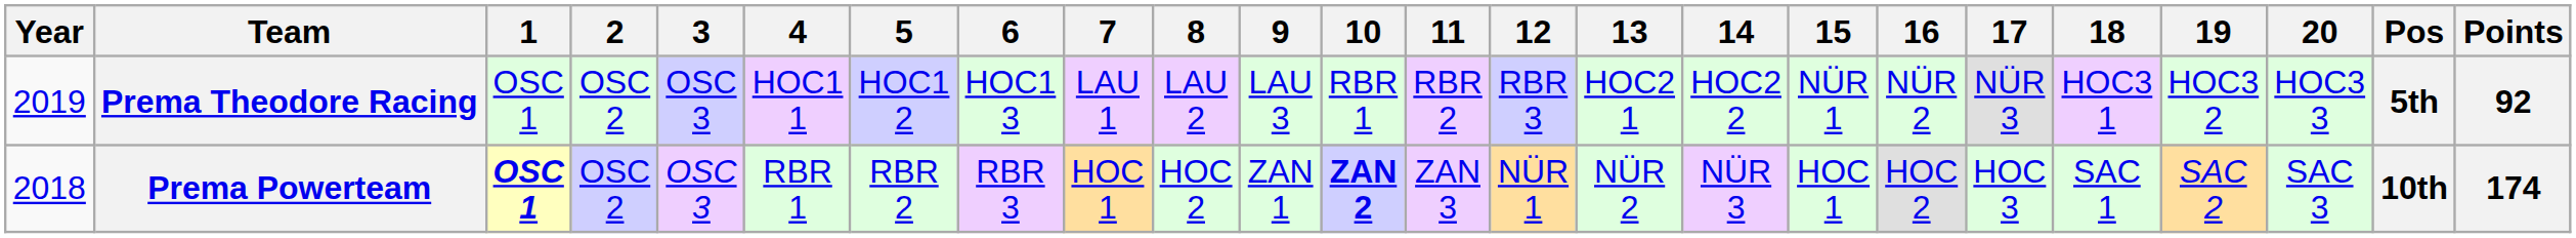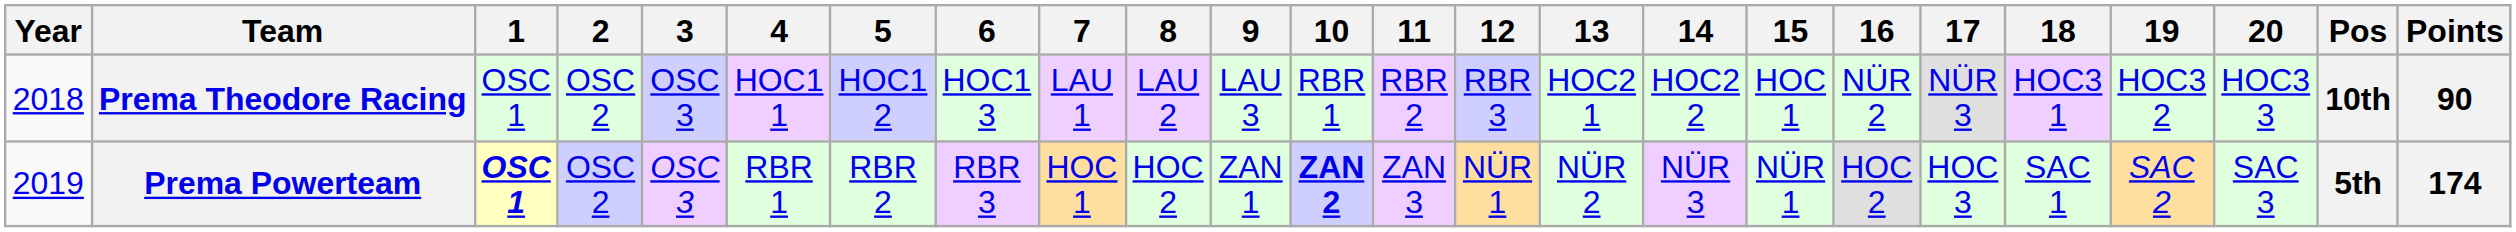 <table class="wikitable" style="text-align:center; font-size:85%">
 <tr>
 <th>Year</th>
 <th>Team</th>
 <th>1</th>
 <th>2</th>
 <th>3</th>
 <th>4</th>
 <th>5</th>
 <th>6</th>
 <th>7</th>
 <th>8</th>
 <th>9</th>
 <th>10</th>
 <th>11</th>
 <th>12</th>
 <th>13</th>
 <th>14</th>
 <th>15</th>
 <th>16</th>
 <th>17</th>
 <th>18</th>
 <th>19</th>
 <th>20</th>
 <th>Pos</th>
 <th>Points</th>
 </tr>
 <tr>
-<td><a href='#'>2019</a></td>
+<td><a href='#'>2018</a></td>
 <th nowrap><a href='#'>Prema Theodore Racing</a></th>
 <td style="background:#DFFFDF;"><a href='#'>OSC<br>1</a><br></td>
 <td style="background:#DFFFDF;"><a href='#'>OSC<br>2</a><br></td>
 <td style="background:#CFCFFF;"><a href='#'>OSC<br>3</a><br></td>
 <td style="background:#EFCFFF;"><a href='#'>HOC1<br>1</a><br></td>
 <td style="background:#CFCFFF;"><a href='#'>HOC1<br>2</a><br></td>
 <td style="background:#DFFFDF;"><a href='#'>HOC1<br>3</a><br></td>
 <td style="background:#EFCFFF;"><a href='#'>LAU<br>1</a><br></td>
 <td style="background:#EFCFFF;"><a href='#'>LAU<br>2</a><br></td>
 <td style="background:#DFFFDF;"><a href='#'>LAU<br>3</a><br></td>
 <td style="background:#DFFFDF;"><a href='#'>RBR<br>1</a><br></td>
 <td style="background:#EFCFFF;"><a href='#'>RBR<br>2</a><br></td>
 <td style="background:#CFCFFF;"><a href='#'>RBR<br>3</a><br></td>
 <td style="background:#DFFFDF;"><a href='#'>HOC2<br>1</a><br></td>
 <td style="background:#DFFFDF;"><a href='#'>HOC2<br>2</a><br></td>
-<td style="background:#DFFFDF;"><a href='#'>NÜR<br>1</a><br></td>
+<td style="background:#DFFFDF;"><a href='#'>HOC<br>1</a><br></td>
 <td style="background:#DFFFDF;"><a href='#'>NÜR<br>2</a><br></td>
 <td style="background:#DFDFDF;"><a href='#'>NÜR<br>3</a><br></td>
 <td style="background:#EFCFFF;"><a href='#'>HOC3<br>1</a><br></td>
 <td style="background:#DFFFDF;"><a href='#'>HOC3<br>2</a><br></td>
 <td style="background:#DFFFDF;"><a href='#'>HOC3<br>3</a><br></td>
-<th>5th</th>
-<th>92</th>
+<th>10th</th>
+<th>90</th>
 </tr>
 <tr>
-<td><a href='#'>2018</a></td>
+<td><a href='#'>2019</a></td>
 <th nowrap><a href='#'>Prema Powerteam</a></th>
 <td style="background:#FFFFBF;"><strong><em><a href='#'>OSC<br>1</a></em></strong><br></td>
 <td style="background:#CFCFFF;"><a href='#'>OSC<br>2</a><br></td>
 <td style="background:#EFCFFF;"><em><a href='#'>OSC<br>3</a></em><br></td>
 <td style="background:#DFFFDF;"><a href='#'>RBR<br>1</a><br></td>
 <td style="background:#DFFFDF;"><a href='#'>RBR<br>2</a><br></td>
 <td style="background:#EFCFFF;"><a href='#'>RBR<br>3</a><br></td>
 <td style="background:#FFDF9F;"><a href='#'>HOC<br>1</a><br></td>
 <td style="background:#DFFFDF;"><a href='#'>HOC<br>2</a><br></td>
 <td style="background:#DFFFDF;"><a href='#'>ZAN<br>1</a><br></td>
 <td style="background:#CFCFFF;"><strong><a href='#'>ZAN<br>2</a></strong><br></td>
 <td style="background:#EFCFFF;"><a href='#'>ZAN<br>3</a><br></td>
 <td style="background:#FFDF9F;"><a href='#'>NÜR<br>1</a><br></td>
 <td style="background:#DFFFDF;"><a href='#'>NÜR<br>2</a><br></td>
 <td style="background:#EFCFFF;"><a href='#'>NÜR<br>3</a><br></td>
-<td style="background:#DFFFDF;"><a href='#'>HOC<br>1</a><br></td>
+<td style="background:#DFFFDF;"><a href='#'>NÜR<br>1</a><br></td>
 <td style="background:#DFDFDF;"><a href='#'>HOC<br>2</a><br></td>
 <td style="background:#DFFFDF;"><a href='#'>HOC<br>3</a><br></td>
 <td style="background:#DFFFDF;"><a href='#'>SAC<br>1</a><br></td>
 <td style="background:#FFDF9F;"><em><a href='#'>SAC<br>2</a></em><br></td>
 <td style="background:#DFFFDF;"><a href='#'>SAC<br>3</a><br></td>
-<th>10th</th>
+<th>5th</th>
 <th>174</th>
 </tr>
 </table>
